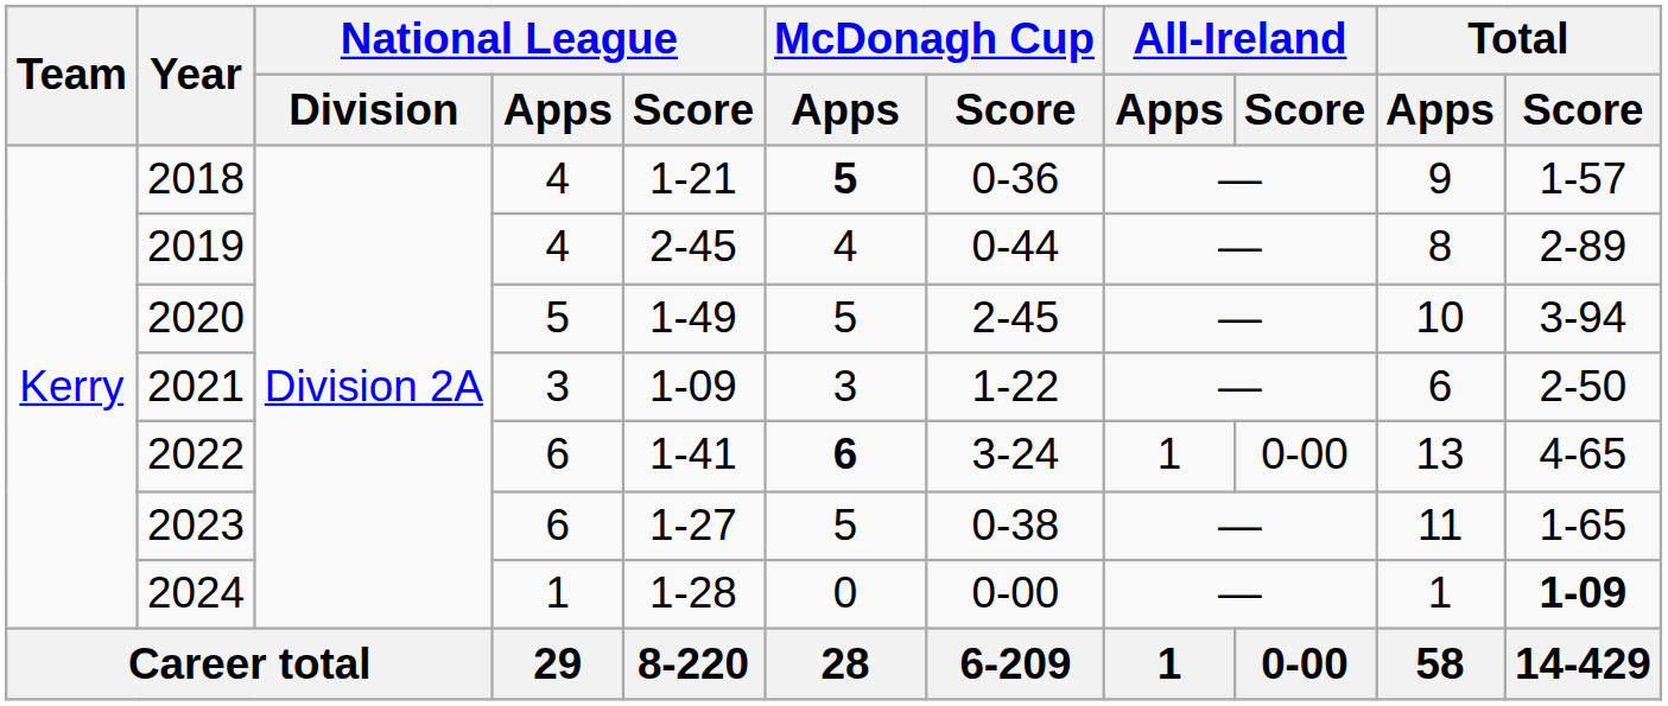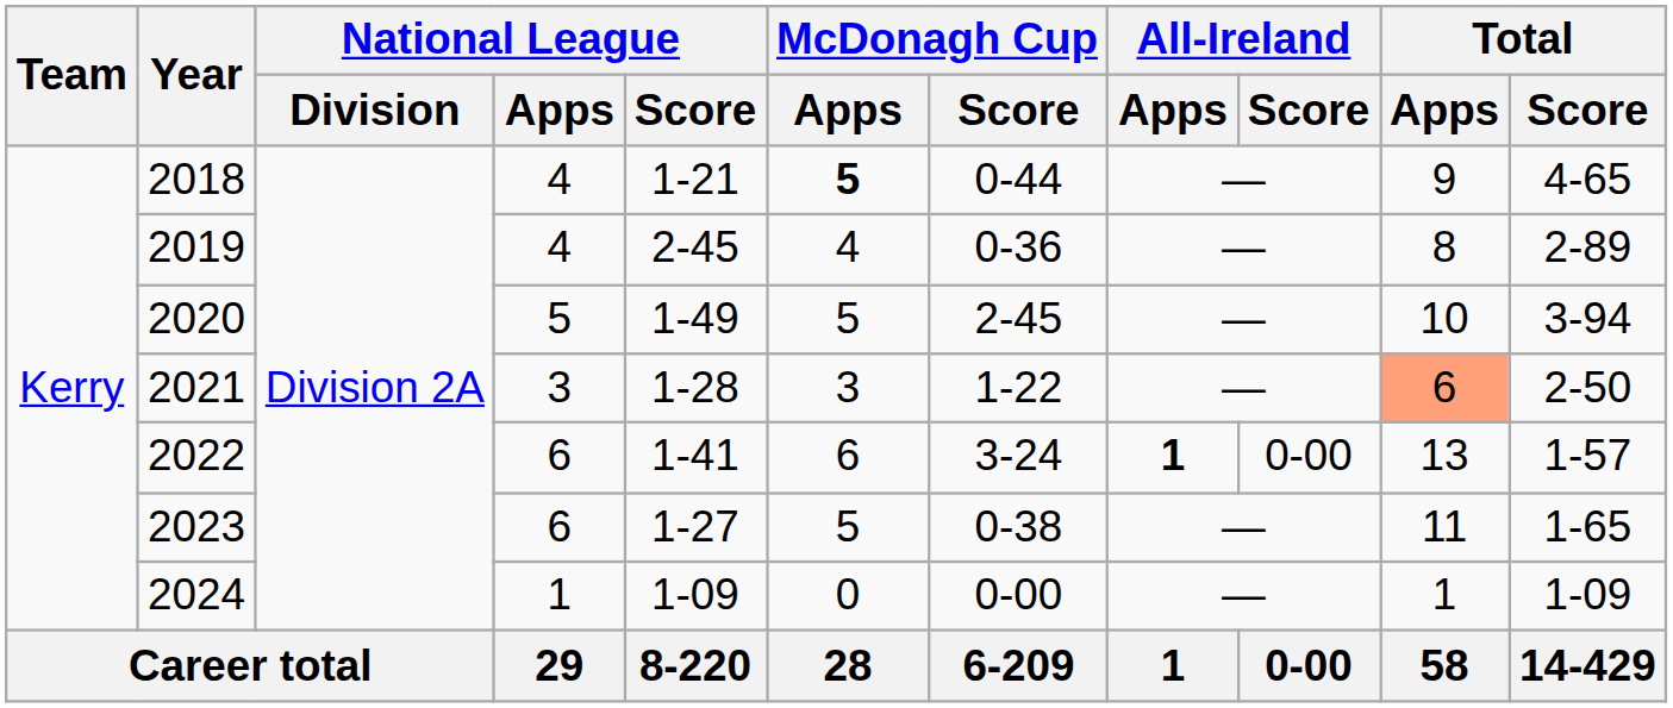 <table class="wikitable" style="text-align:center">
 <tr>
 <th rowspan="2">Team</th>
 <th rowspan="2">Year</th>
 <th colspan="3"><a href='#'>National League</a></th>
 <th colspan="2"><a href='#'>McDonagh Cup</a></th>
 <th colspan="2"><a href='#'>All-Ireland</a></th>
 <th colspan="2">Total</th>
 </tr>
 <tr>
 <th>Division</th>
 <th>Apps</th>
 <th>Score</th>
 <th>Apps</th>
 <th>Score</th>
 <th>Apps</th>
 <th>Score</th>
 <th>Apps</th>
 <th>Score</th>
 </tr>
 <tr>
 <td rowspan="7"><a href='#'>Kerry</a></td>
 <td>2018</td>
 <td rowspan="7"><a href='#'>Division 2A</a></td>
 <td>4</td>
 <td>1-21</td>
 <td><strong>5</strong></td>
-<td>0-36</td>
+<td>0-44</td>
 <td colspan=2>—</td>
 <td>9</td>
-<td>1-57</td>
+<td>4-65</td>
 </tr>
 <tr>
 <td>2019</td>
 <td>4</td>
 <td>2-45</td>
 <td>4</td>
-<td>0-44</td>
+<td>0-36</td>
 <td colspan=2>—</td>
 <td>8</td>
 <td>2-89</td>
 </tr>
 <tr>
 <td>2020</td>
 <td>5</td>
 <td>1-49</td>
 <td>5</td>
 <td>2-45</td>
 <td colspan=2>—</td>
 <td>10</td>
 <td>3-94</td>
 </tr>
 <tr>
 <td>2021</td>
 <td>3</td>
-<td>1-09</td>
+<td>1-28</td>
 <td>3</td>
 <td>1-22</td>
 <td colspan=2>—</td>
-<td>6</td>
+<td style="background: lightsalmon;">6</td>
 <td>2-50</td>
 </tr>
 <tr>
 <td>2022</td>
 <td>6</td>
 <td>1-41</td>
-<td><strong>6</strong></td>
+<td>6</td>
 <td>3-24</td>
-<td>1</td>
+<td><strong>1</strong></td>
 <td>0-00</td>
 <td>13</td>
-<td>4-65</td>
+<td>1-57</td>
 </tr>
 <tr>
 <td>2023</td>
 <td>6</td>
 <td>1-27</td>
 <td>5</td>
 <td>0-38</td>
 <td colspan=2>—</td>
 <td>11</td>
 <td>1-65</td>
 </tr>
 <tr>
 <td>2024</td>
 <td>1</td>
-<td>1-28</td>
+<td>1-09</td>
 <td>0</td>
 <td>0-00</td>
 <td colspan=2>—</td>
 <td>1</td>
-<td><strong>1-09</strong></td>
+<td>1-09</td>
 </tr>
 <tr>
 <th colspan="3">Career total</th>
 <th>29</th>
 <th>8-220</th>
 <th>28</th>
 <th>6-209</th>
 <th>1</th>
 <th>0-00</th>
 <th>58</th>
 <th>14-429</th>
 </tr>
 </table>
